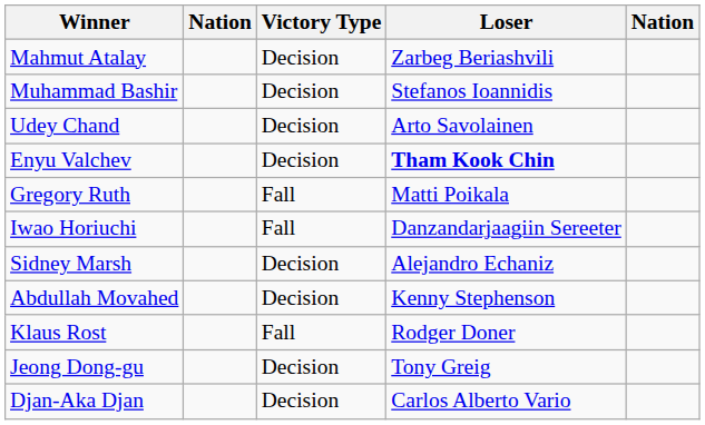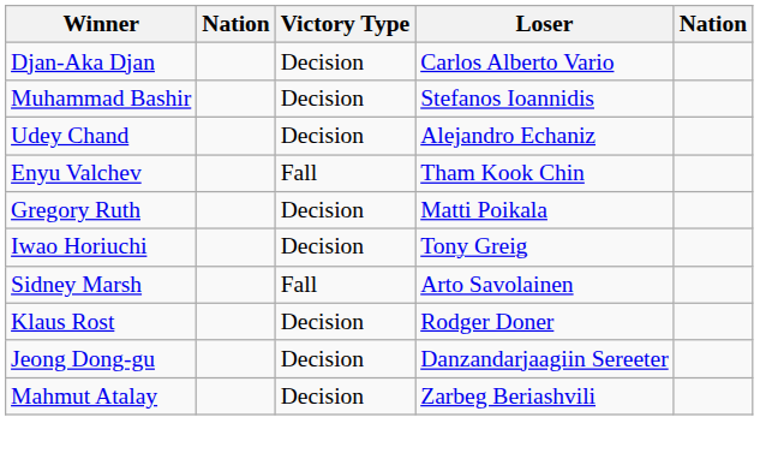 <table class="wikitable sortable" style="text-align:left;">
 <tr>
 <th>Winner</th>
 <th>Nation</th>
 <th>Victory Type</th>
 <th>Loser</th>
 <th>Nation</th>
 </tr>
 <tr>
-<td><a href='#'>Mahmut Atalay</a></td>
+<td><a href='#'>Djan-Aka Djan</a></td>
 <td></td>
 <td>Decision</td>
-<td><a href='#'>Zarbeg Beriashvili</a></td>
+<td><a href='#'>Carlos Alberto Vario</a></td>
 <td></td>
 </tr>
 <tr>
 <td><a href='#'>Muhammad Bashir</a></td>
 <td></td>
 <td>Decision</td>
 <td><a href='#'>Stefanos Ioannidis</a></td>
 <td></td>
 </tr>
 <tr>
 <td><a href='#'>Udey Chand</a></td>
 <td></td>
 <td>Decision</td>
-<td><a href='#'>Arto Savolainen</a></td>
+<td><a href='#'>Alejandro Echaniz</a></td>
 <td></td>
 </tr>
 <tr>
 <td><a href='#'>Enyu Valchev</a></td>
 <td></td>
-<td>Decision</td>
-<td><strong><a href='#'>Tham Kook Chin</a></strong></td>
+<td>Fall</td>
+<td><a href='#'>Tham Kook Chin</a></td>
 <td></td>
 </tr>
 <tr>
 <td><a href='#'>Gregory Ruth</a></td>
 <td></td>
-<td>Fall</td>
+<td>Decision</td>
 <td><a href='#'>Matti Poikala</a></td>
 <td></td>
 </tr>
 <tr>
 <td><a href='#'>Iwao Horiuchi</a></td>
 <td></td>
-<td>Fall</td>
-<td><a href='#'>Danzandarjaagiin Sereeter</a></td>
+<td>Decision</td>
+<td><a href='#'>Tony Greig</a></td>
 <td></td>
 </tr>
 <tr>
 <td><a href='#'>Sidney Marsh</a></td>
 <td></td>
-<td>Decision</td>
-<td><a href='#'>Alejandro Echaniz</a></td>
-<td></td>
-</tr>
-<tr>
-<td><a href='#'>Abdullah Movahed</a></td>
-<td></td>
-<td>Decision</td>
-<td><a href='#'>Kenny Stephenson</a></td>
+<td>Fall</td>
+<td><a href='#'>Arto Savolainen</a></td>
 <td></td>
 </tr>
 <tr>
 <td><a href='#'>Klaus Rost</a></td>
 <td></td>
-<td>Fall</td>
+<td>Decision</td>
 <td><a href='#'>Rodger Doner</a></td>
 <td></td>
 </tr>
 <tr>
 <td><a href='#'>Jeong Dong-gu</a></td>
 <td></td>
 <td>Decision</td>
-<td><a href='#'>Tony Greig</a></td>
+<td><a href='#'>Danzandarjaagiin Sereeter</a></td>
 <td></td>
 </tr>
 <tr>
-<td><a href='#'>Djan-Aka Djan</a></td>
+<td><a href='#'>Mahmut Atalay</a></td>
 <td></td>
 <td>Decision</td>
-<td><a href='#'>Carlos Alberto Vario</a></td>
+<td><a href='#'>Zarbeg Beriashvili</a></td>
 <td></td>
 </tr>
 </table>
